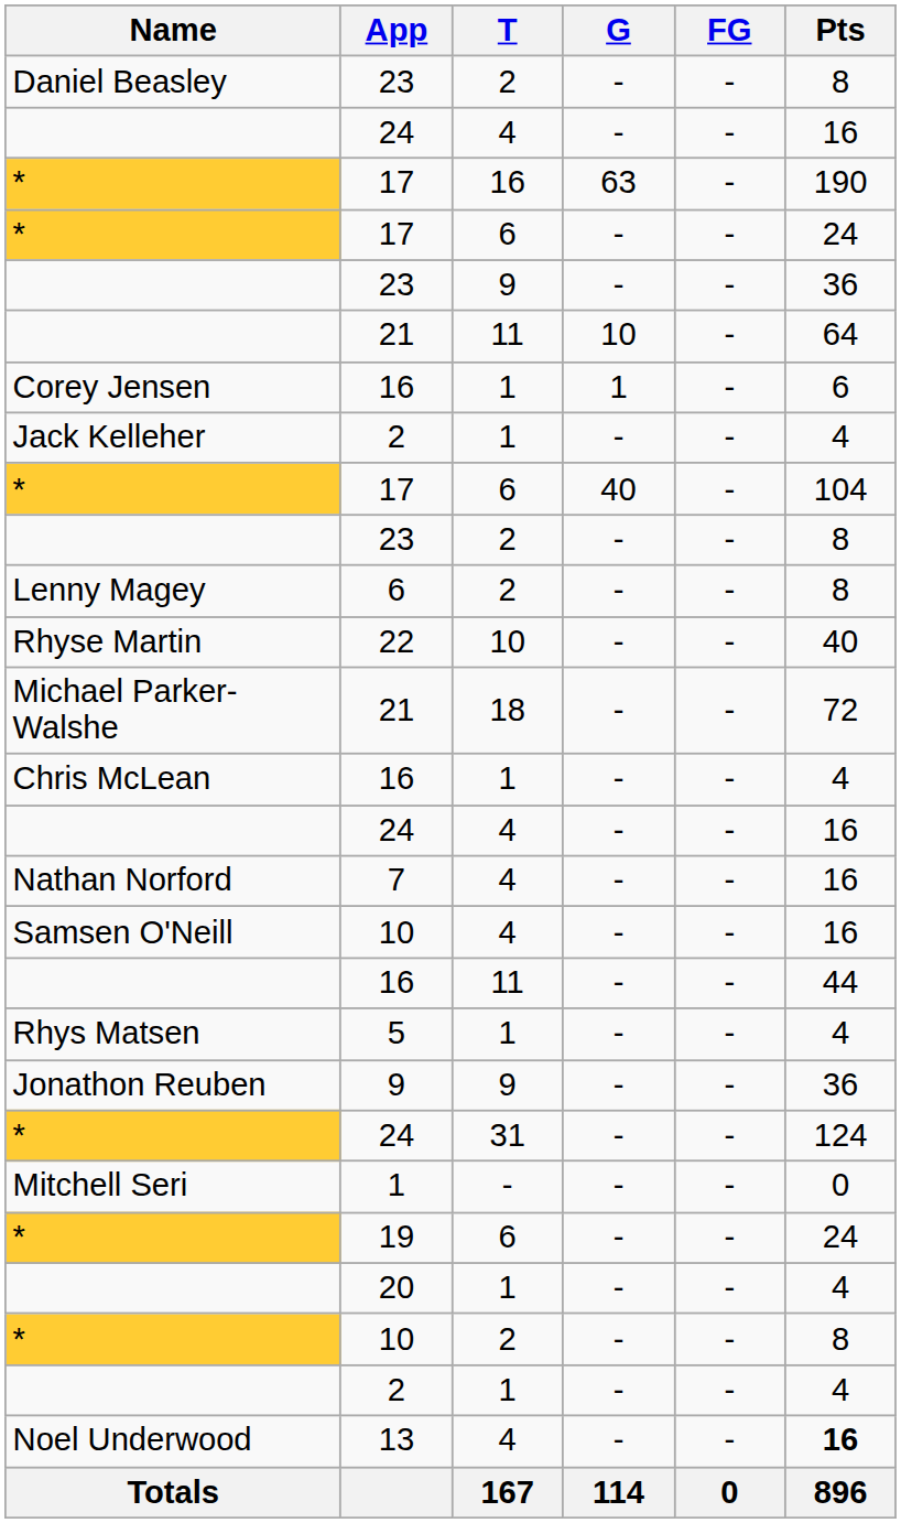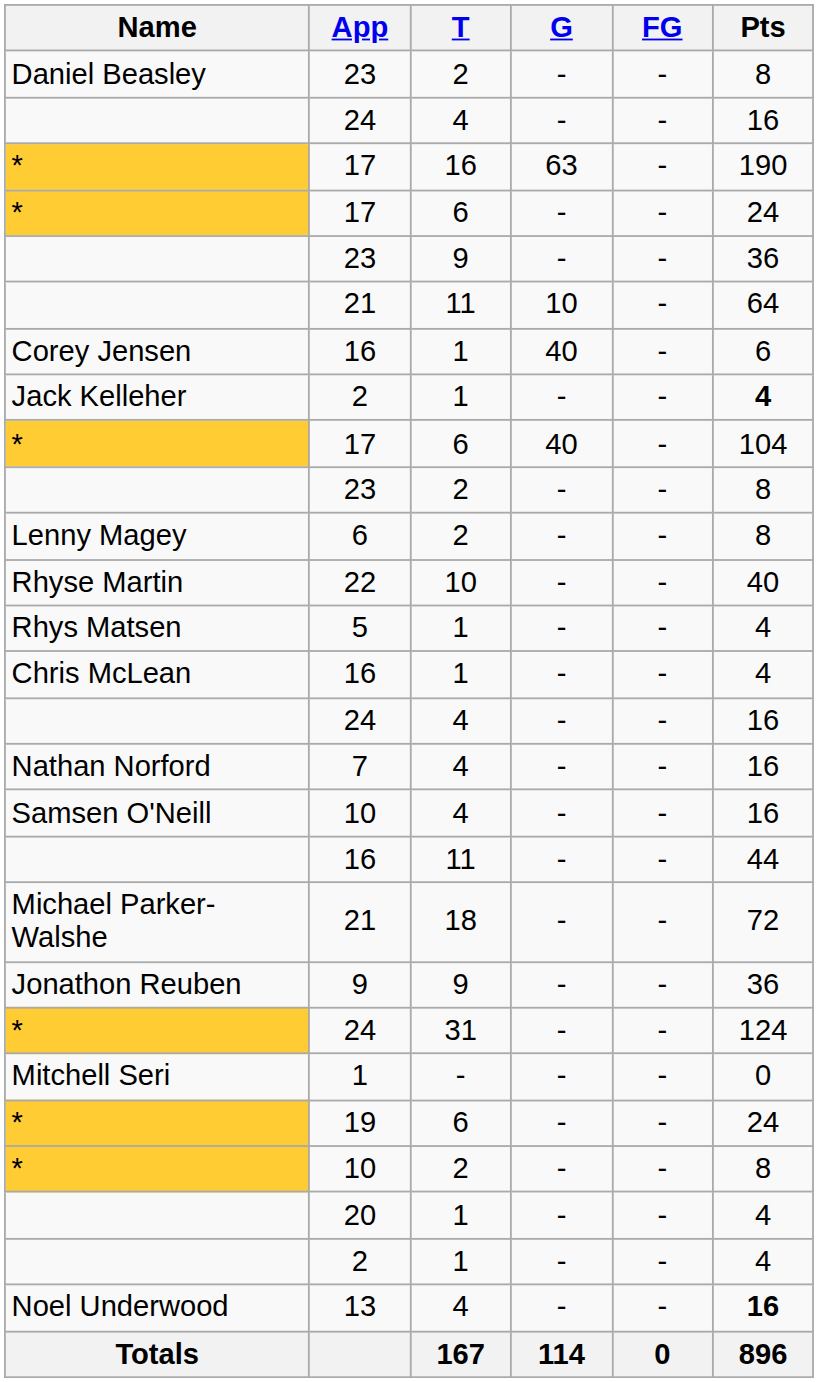 <table class="wikitable sortable" style="text-align: center;">
 <tr>
 <th style="width:10em">Name</th>
 <th style="width:3em"><a href='#'>App</a></th>
 <th style="width:3em"><a href='#'>T</a></th>
 <th style="width:3em"><a href='#'>G</a></th>
 <th style="width:3em"><a href='#'>FG</a></th>
 <th style="width:3em">Pts</th>
 </tr>
 <tr>
 <td style="text-align:left;">Daniel Beasley</td>
 <td>23</td>
 <td>2</td>
 <td>-</td>
 <td>-</td>
 <td>8</td>
 </tr>
 <tr>
 <td style="text-align:left;"></td>
 <td>24</td>
 <td>4</td>
 <td>-</td>
 <td>-</td>
 <td>16</td>
 </tr>
 <tr>
 <td style="text-align:left; background:#FC3;">*</td>
 <td>17</td>
 <td>16</td>
 <td>63</td>
 <td>-</td>
 <td>190</td>
 </tr>
 <tr>
 <td style="text-align:left; background:#FC3;">*</td>
 <td>17</td>
 <td>6</td>
 <td>-</td>
 <td>-</td>
 <td>24</td>
 </tr>
 <tr>
 <td style="text-align:left;"></td>
 <td>23</td>
 <td>9</td>
 <td>-</td>
 <td>-</td>
 <td>36</td>
 </tr>
 <tr>
 <td style="text-align:left;"></td>
 <td>21</td>
 <td>11</td>
 <td>10</td>
 <td>-</td>
 <td>64</td>
 </tr>
 <tr>
 <td style="text-align:left;">Corey Jensen</td>
 <td>16</td>
 <td>1</td>
-<td>1</td>
+<td>40</td>
 <td>-</td>
 <td>6</td>
 </tr>
 <tr>
 <td style="text-align:left;">Jack Kelleher</td>
 <td>2</td>
 <td>1</td>
 <td>-</td>
 <td>-</td>
-<td>4</td>
+<td><strong>4</strong></td>
 </tr>
 <tr>
 <td style="text-align:left; background:#FC3;">*</td>
 <td>17</td>
 <td>6</td>
 <td>40</td>
 <td>-</td>
 <td>104</td>
 </tr>
 <tr>
 <td style="text-align:left;"></td>
 <td>23</td>
 <td>2</td>
 <td>-</td>
 <td>-</td>
 <td>8</td>
 </tr>
 <tr>
 <td style="text-align:left;">Lenny Magey</td>
 <td>6</td>
 <td>2</td>
 <td>-</td>
 <td>-</td>
 <td>8</td>
 </tr>
 <tr>
 <td style="text-align:left;">Rhyse Martin</td>
 <td>22</td>
 <td>10</td>
 <td>-</td>
 <td>-</td>
 <td>40</td>
 </tr>
 <tr>
-<td style="text-align:left;">Michael Parker-Walshe</td>
-<td>21</td>
-<td>18</td>
+<td style="text-align:left;">Rhys Matsen</td>
+<td>5</td>
+<td>1</td>
 <td>-</td>
 <td>-</td>
-<td>72</td>
+<td>4</td>
 </tr>
 <tr>
 <td style="text-align:left;">Chris McLean</td>
 <td>16</td>
 <td>1</td>
 <td>-</td>
 <td>-</td>
 <td>4</td>
 </tr>
 <tr>
 <td style="text-align:left;"></td>
 <td>24</td>
 <td>4</td>
 <td>-</td>
 <td>-</td>
 <td>16</td>
 </tr>
 <tr>
 <td style="text-align:left;">Nathan Norford</td>
 <td>7</td>
 <td>4</td>
 <td>-</td>
 <td>-</td>
 <td>16</td>
 </tr>
 <tr>
 <td style="text-align:left;">Samsen O'Neill</td>
 <td>10</td>
 <td>4</td>
 <td>-</td>
 <td>-</td>
 <td>16</td>
 </tr>
 <tr>
 <td style="text-align:left;"></td>
 <td>16</td>
 <td>11</td>
 <td>-</td>
 <td>-</td>
 <td>44</td>
 </tr>
 <tr>
-<td style="text-align:left;">Rhys Matsen</td>
-<td>5</td>
-<td>1</td>
+<td style="text-align:left;">Michael Parker-Walshe</td>
+<td>21</td>
+<td>18</td>
 <td>-</td>
 <td>-</td>
-<td>4</td>
+<td>72</td>
 </tr>
 <tr>
 <td style="text-align:left;">Jonathon Reuben</td>
 <td>9</td>
 <td>9</td>
 <td>-</td>
 <td>-</td>
 <td>36</td>
 </tr>
 <tr>
 <td style="text-align:left; background:#FC3;">*</td>
 <td>24</td>
 <td>31</td>
 <td>-</td>
 <td>-</td>
 <td>124</td>
 </tr>
 <tr>
 <td style="text-align:left;">Mitchell Seri</td>
 <td>1</td>
 <td>-</td>
 <td>-</td>
 <td>-</td>
 <td>0</td>
 </tr>
 <tr>
 <td style="text-align:left; background:#FC3;">*</td>
 <td>19</td>
 <td>6</td>
 <td>-</td>
 <td>-</td>
 <td>24</td>
 </tr>
 <tr>
+<td style="text-align:left; background:#FC3;">*</td>
+<td>10</td>
+<td>2</td>
+<td>-</td>
+<td>-</td>
+<td>8</td>
+</tr>
+<tr>
 <td style="text-align:left;"></td>
 <td>20</td>
 <td>1</td>
 <td>-</td>
 <td>-</td>
 <td>4</td>
-</tr>
-<tr>
-<td style="text-align:left; background:#FC3;">*</td>
-<td>10</td>
-<td>2</td>
-<td>-</td>
-<td>-</td>
-<td>8</td>
 </tr>
 <tr>
 <td style="text-align:left;"></td>
 <td>2</td>
 <td>1</td>
 <td>-</td>
 <td>-</td>
 <td>4</td>
 </tr>
 <tr>
 <td style="text-align:left;">Noel Underwood</td>
 <td>13</td>
 <td>4</td>
 <td>-</td>
 <td>-</td>
 <td><strong>16</strong></td>
 </tr>
 <tr class="sortbottom">
 <th>Totals</th>
 <th></th>
 <th>167</th>
 <th>114</th>
 <th>0</th>
 <th>896</th>
 </tr>
 </table>
